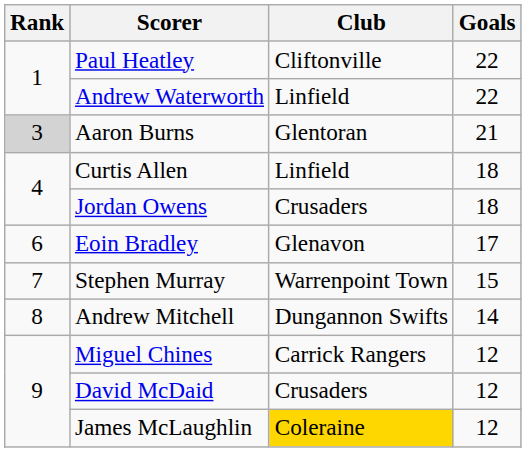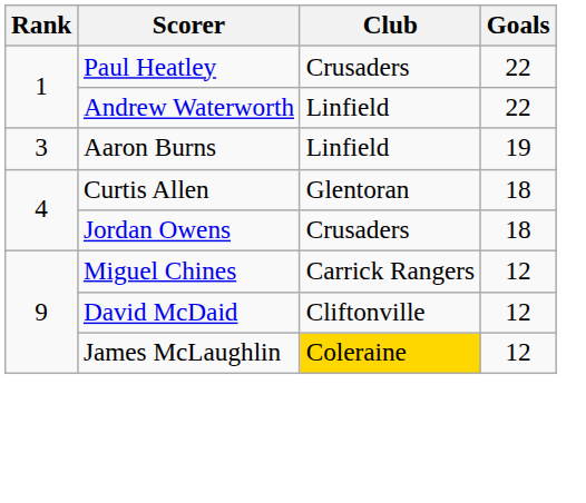 <table class="wikitable" style="text-align:center">
 <tr>
 <th>Rank</th>
 <th>Scorer</th>
 <th>Club</th>
 <th>Goals</th>
 </tr>
 <tr>
 <td rowspan="2">1</td>
 <td align="left"> <a href='#'>Paul Heatley</a></td>
-<td align="left">Cliftonville</td>
+<td align="left">Crusaders</td>
 <td>22</td>
 </tr>
 <tr>
 <td align="left"> <a href='#'>Andrew Waterworth</a></td>
 <td align="left">Linfield</td>
 <td>22</td>
 </tr>
 <tr>
-<td style="background: lightgrey;">3</td>
+<td>3</td>
 <td align="left"> Aaron Burns</td>
-<td align="left">Glentoran</td>
-<td>21</td>
+<td align="left">Linfield</td>
+<td>19</td>
 </tr>
 <tr>
 <td rowspan="2">4</td>
 <td align="left"> Curtis Allen</td>
-<td align="left">Linfield</td>
+<td align="left">Glentoran</td>
 <td>18</td>
 </tr>
 <tr>
 <td align="left"> <a href='#'>Jordan Owens</a></td>
 <td align="left">Crusaders</td>
 <td>18</td>
-</tr>
-<tr>
-<td>6</td>
-<td align="left"> <a href='#'>Eoin Bradley</a></td>
-<td align="left">Glenavon</td>
-<td>17</td>
-</tr>
-<tr>
-<td>7</td>
-<td align="left"> Stephen Murray</td>
-<td align="left">Warrenpoint Town</td>
-<td>15</td>
-</tr>
-<tr>
-<td>8</td>
-<td align="left"> Andrew Mitchell</td>
-<td align="left">Dungannon Swifts</td>
-<td>14</td>
 </tr>
 <tr>
 <td rowspan="3">9</td>
 <td align="left"> <a href='#'>Miguel Chines</a></td>
 <td align="left">Carrick Rangers</td>
 <td>12</td>
 </tr>
 <tr>
 <td align="left"> <a href='#'>David McDaid</a></td>
-<td align="left">Crusaders</td>
+<td align="left">Cliftonville</td>
 <td>12</td>
 </tr>
 <tr>
 <td align="left"> James McLaughlin</td>
 <td align="left" style="background: gold;">Coleraine</td>
 <td>12</td>
 </tr>
 </table>
